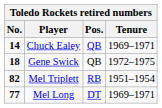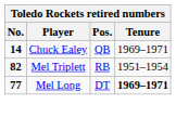 <table class="wikitable" style="text-align:center">
 <tr>
 <th colspan=4 style =><strong>Toledo Rockets retired numbers</strong></th>
 </tr>
 <tr>
 <th style = >No.</th>
 <th style = >Player</th>
 <th style = >Pos.</th>
 <th style = >Tenure</th>
 </tr>
 <tr>
 <td><strong>14</strong></td>
 <td><a href='#'>Chuck Ealey</a></td>
 <td><a href='#'>QB</a></td>
 <td>1969–1971</td>
 </tr>
 <tr>
-<td><strong>18</strong></td>
-<td><a href='#'>Gene Swick</a></td>
-<td>QB</td>
-<td>1972–1975</td>
-</tr>
-<tr>
 <td><strong>82</strong></td>
 <td><a href='#'>Mel Triplett</a></td>
 <td><a href='#'>RB</a></td>
 <td>1951–1954</td>
 </tr>
 <tr>
 <td><strong>77</strong></td>
 <td><a href='#'>Mel Long</a></td>
 <td><a href='#'>DT</a></td>
-<td>1969–1971</td>
+<td><strong>1969–1971</strong></td>
 </tr>
 </table>
